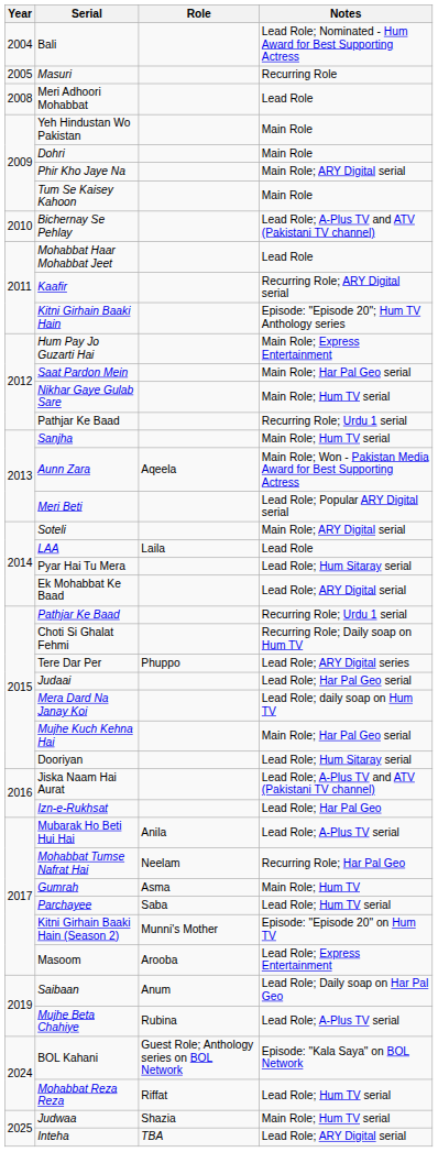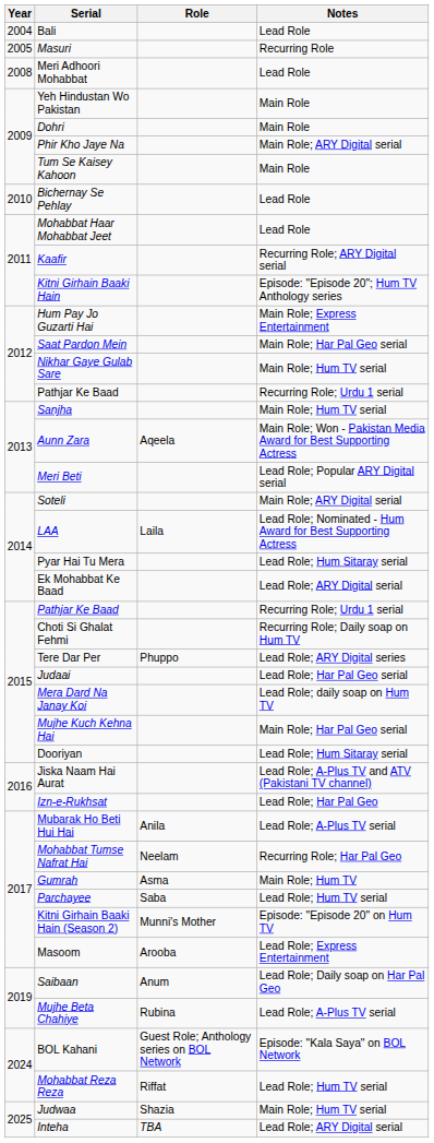 <table class="wikitable">
 <tr>
 <th>Year</th>
 <th>Serial</th>
 <th>Role</th>
 <th>Notes</th>
 </tr>
 <tr>
 <td>2004</td>
 <td>Bali</td>
 <td></td>
-<td>Lead Role; Nominated - <a href='#'>Hum Award for Best Supporting Actress</a></td>
+<td>Lead Role</td>
 </tr>
 <tr>
 <td>2005</td>
 <td><em>Masuri</em></td>
 <td></td>
 <td>Recurring Role</td>
 </tr>
 <tr>
 <td>2008</td>
 <td>Meri Adhoori Mohabbat</td>
 <td></td>
 <td>Lead Role</td>
 </tr>
 <tr>
 <td rowspan="4">2009</td>
 <td>Yeh Hindustan Wo Pakistan</td>
 <td></td>
 <td>Main Role</td>
 </tr>
 <tr>
 <td><em>Dohri</em></td>
 <td></td>
 <td>Main Role</td>
 </tr>
 <tr>
 <td><em>Phir Kho Jaye Na</em></td>
 <td></td>
 <td>Main Role; <a href='#'>ARY Digital</a> serial</td>
 </tr>
 <tr>
 <td><em>Tum Se Kaisey Kahoon</em></td>
 <td></td>
 <td>Main Role</td>
 </tr>
 <tr>
 <td rowspan="1">2010</td>
 <td><em>Bichernay Se Pehlay</em></td>
 <td></td>
-<td>Lead Role; <a href='#'>A-Plus TV</a> and <a href='#'>ATV (Pakistani TV channel)</a></td>
+<td>Lead Role</td>
 </tr>
 <tr>
 <td rowspan="3">2011</td>
 <td><em>Mohabbat Haar Mohabbat Jeet</em></td>
 <td></td>
 <td>Lead Role</td>
 </tr>
 <tr>
 <td><em><a href='#'>Kaafir</a></em></td>
 <td></td>
 <td>Recurring Role; <a href='#'>ARY Digital</a> serial</td>
 </tr>
 <tr>
 <td><em><a href='#'>Kitni Girhain Baaki Hain</a></em></td>
 <td></td>
 <td>Episode: "Episode 20"; <a href='#'>Hum TV</a> Anthology series</td>
 </tr>
 <tr>
 <td rowspan="4">2012</td>
 <td><em>Hum Pay Jo Guzarti Hai</em></td>
 <td></td>
 <td>Main Role; <a href='#'>Express Entertainment</a></td>
 </tr>
 <tr>
 <td><em><a href='#'>Saat Pardon Mein</a></em></td>
 <td></td>
 <td>Main Role; <a href='#'>Har Pal Geo</a> serial</td>
 </tr>
 <tr>
 <td><em><a href='#'>Nikhar Gaye Gulab Sare</a></em></td>
 <td></td>
 <td>Main Role; <a href='#'>Hum TV</a> serial</td>
 </tr>
 <tr>
 <td>Pathjar Ke Baad</td>
 <td></td>
 <td>Recurring Role; <a href='#'>Urdu 1</a> serial</td>
 </tr>
 <tr>
 <td rowspan="3">2013</td>
 <td><em><a href='#'>Sanjha</a></em></td>
 <td></td>
 <td>Main Role; <a href='#'>Hum TV</a> serial</td>
 </tr>
 <tr>
 <td><em><a href='#'>Aunn Zara</a></em></td>
 <td>Aqeela</td>
 <td>Main Role; Won - <a href='#'>Pakistan Media Award for Best Supporting Actress</a></td>
 </tr>
 <tr>
 <td><em><a href='#'>Meri Beti</a></em></td>
 <td></td>
 <td>Lead Role; Popular <a href='#'>ARY Digital</a> serial</td>
 </tr>
 <tr>
 <td rowspan="4">2014</td>
 <td><em>Soteli</em></td>
 <td></td>
 <td>Main Role; <a href='#'>ARY Digital</a> serial</td>
 </tr>
 <tr>
 <td><em><a href='#'>LAA</a></em></td>
 <td>Laila</td>
-<td>Lead Role</td>
+<td>Lead Role; Nominated - <a href='#'>Hum Award for Best Supporting Actress</a></td>
 </tr>
 <tr>
 <td>Pyar Hai Tu Mera</td>
 <td></td>
 <td>Lead Role; <a href='#'>Hum Sitaray</a> serial</td>
 </tr>
 <tr>
 <td>Ek Mohabbat Ke Baad</td>
 <td></td>
 <td>Lead Role; <a href='#'>ARY Digital</a> serial</td>
 </tr>
 <tr>
 <td rowspan="7">2015</td>
 <td><em><a href='#'>Pathjar Ke Baad</a></em></td>
 <td></td>
 <td>Recurring Role; <a href='#'>Urdu 1</a> serial</td>
 </tr>
 <tr>
 <td>Choti Si Ghalat Fehmi</td>
 <td></td>
 <td>Recurring Role; Daily soap on <a href='#'>Hum TV</a></td>
 </tr>
 <tr>
 <td>Tere Dar Per</td>
 <td>Phuppo</td>
 <td>Lead Role; <a href='#'>ARY Digital</a> series</td>
 </tr>
 <tr>
 <td><em>Judaai</em></td>
 <td></td>
 <td>Lead Role; <a href='#'>Har Pal Geo</a> serial</td>
 </tr>
 <tr>
 <td><em><a href='#'>Mera Dard Na Janay Koi</a></em></td>
 <td></td>
 <td>Lead Role; daily soap on <a href='#'>Hum TV</a></td>
 </tr>
 <tr>
 <td><em><a href='#'>Mujhe Kuch Kehna Hai</a></em></td>
 <td></td>
 <td>Main Role; <a href='#'>Har Pal Geo</a> serial</td>
 </tr>
 <tr>
 <td>Dooriyan</td>
 <td></td>
 <td>Lead Role; <a href='#'>Hum Sitaray</a> serial</td>
 </tr>
 <tr>
 <td rowspan="2">2016</td>
 <td>Jiska Naam Hai Aurat</td>
 <td></td>
 <td>Lead Role; <a href='#'>A-Plus TV</a> and <a href='#'>ATV (Pakistani TV channel)</a></td>
 </tr>
 <tr>
 <td><em><a href='#'>Izn-e-Rukhsat</a></em></td>
 <td></td>
 <td>Lead Role; <a href='#'>Har Pal Geo</a></td>
 </tr>
 <tr>
 <td rowspan="6">2017</td>
 <td><a href='#'>Mubarak Ho Beti Hui Hai</a></td>
 <td>Anila</td>
 <td>Lead Role; <a href='#'>A-Plus TV</a> serial</td>
 </tr>
 <tr>
 <td><em><a href='#'>Mohabbat Tumse Nafrat Hai</a></em></td>
 <td>Neelam</td>
 <td>Recurring Role; <a href='#'>Har Pal Geo</a></td>
 </tr>
 <tr>
 <td><em><a href='#'>Gumrah</a></em></td>
 <td>Asma</td>
 <td>Main Role; <a href='#'>Hum TV</a></td>
 </tr>
 <tr>
 <td><em><a href='#'>Parchayee</a></em></td>
 <td>Saba</td>
 <td>Lead Role; <a href='#'>Hum TV</a> serial</td>
 </tr>
 <tr>
 <td><a href='#'>Kitni Girhain Baaki Hain (Season 2)</a></td>
 <td>Munni's Mother</td>
 <td>Episode: "Episode 20" on <a href='#'>Hum TV</a></td>
 </tr>
 <tr>
 <td>Masoom</td>
 <td>Arooba</td>
 <td>Lead Role; <a href='#'>Express Entertainment</a></td>
 </tr>
 <tr>
 <td rowspan="2">2019</td>
 <td><em>Saibaan</em></td>
 <td>Anum</td>
 <td>Lead Role; Daily soap on <a href='#'>Har Pal Geo</a></td>
 </tr>
 <tr>
 <td><em><a href='#'>Mujhe Beta Chahiye</a></em></td>
 <td>Rubina</td>
 <td>Lead Role; <a href='#'>A-Plus TV</a> serial</td>
 </tr>
 <tr>
 <td rowspan="2">2024</td>
 <td>BOL Kahani</td>
 <td>Guest Role; Anthology series on <a href='#'>BOL Network</a></td>
 <td>Episode: "Kala Saya" on <a href='#'>BOL Network</a></td>
 </tr>
 <tr>
 <td {{><em><a href='#'>Mohabbat Reza Reza</a></em></td>
 <td>Riffat</td>
 <td>Lead Role; <a href='#'>Hum TV</a> serial</td>
 </tr>
 <tr>
 <td rowspan="2">2025</td>
 <td><em>Judwaa</em></td>
 <td>Shazia</td>
 <td>Main Role; <a href='#'>Hum TV</a> serial</td>
 </tr>
 <tr>
 <td><em>Inteha</em></td>
 <td><em>TBA</em></td>
 <td>Lead Role; <a href='#'>ARY Digital</a> serial</td>
 </tr>
 </table>
